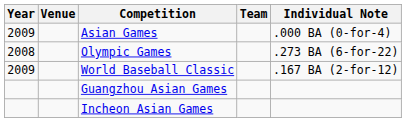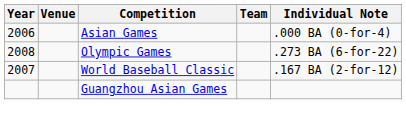 <table class="wikitable">
 <tr>
 <th>Year</th>
 <th>Venue</th>
 <th>Competition</th>
 <th>Team</th>
 <th>Individual Note</th>
 </tr>
 <tr>
-<td>2009</td>
+<td>2006</td>
 <td></td>
 <td><a href='#'>Asian Games</a></td>
 <td style="text-align:center"></td>
 <td>.000 BA (0-for-4)</td>
 </tr>
 <tr>
 <td>2008</td>
 <td></td>
 <td><a href='#'>Olympic Games</a></td>
 <td style="text-align:center"></td>
 <td>.273 BA (6-for-22)</td>
 </tr>
 <tr>
-<td>2009</td>
+<td>2007</td>
 <td></td>
 <td><a href='#'>World Baseball Classic</a></td>
 <td style="text-align:center"></td>
 <td>.167 BA (2-for-12)</td>
 </tr>
 <tr>
 <td></td>
 <td></td>
 <td><a href='#'>Guangzhou Asian Games</a></td>
 <td style="text-align:center"></td>
 <td></td>
 </tr>
-<tr>
-<td></td>
-<td></td>
-<td><a href='#'>Incheon Asian Games</a></td>
-<td style="text-align:center"></td>
-<td></td>
-</tr>
 </table>
